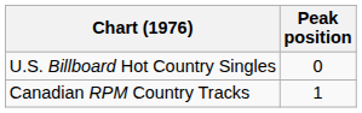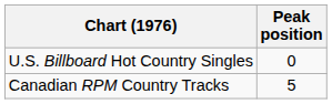 <table class="wikitable sortable">
 <tr>
 <th align="left">Chart (1976)</th>
 <th align="center">Peak<br>position</th>
 </tr>
 <tr>
 <td align="left">U.S. <em>Billboard</em> Hot Country Singles</td>
 <td align="center">0</td>
 </tr>
 <tr>
 <td align="left">Canadian <em>RPM</em> Country Tracks</td>
-<td align="center">1</td>
+<td align="center">5</td>
 </tr>
 </table>
